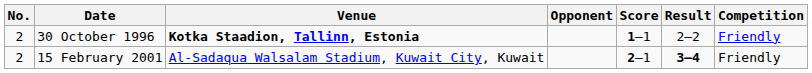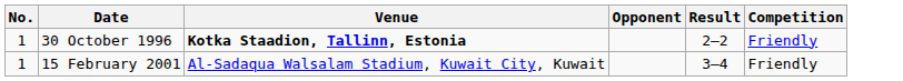 <table class="wikitable sortable">
 <tr>
 <th scope=col>No.</th>
 <th scope=col>Date</th>
 <th scope=col>Venue</th>
 <th scope=col>Opponent</th>
-<th scope=col>Score</th>
 <th scope=col>Result</th>
 <th scope=col>Competition</th>
 </tr>
 <tr>
-<td align=center>2</td>
+<td align=center>1</td>
 <td>30 October 1996</td>
 <td><strong>Kotka Staadion, <a href='#'>Tallinn</a>, Estonia</strong></td>
 <td></td>
-<td align=center><strong>1</strong>–1</td>
 <td align=center>2–2</td>
 <td><a href='#'>Friendly</a></td>
 </tr>
 <tr>
-<td align=center>2</td>
+<td align=center>1</td>
 <td>15 February 2001</td>
 <td><a href='#'>Al-Sadaqua Walsalam Stadium</a>, <a href='#'>Kuwait City</a>, Kuwait</td>
 <td></td>
-<td align=center><strong>2</strong>–1</td>
-<td align=center><strong>3–4</strong></td>
+<td align=center>3–4</td>
 <td>Friendly</td>
 </tr>
 </table>
